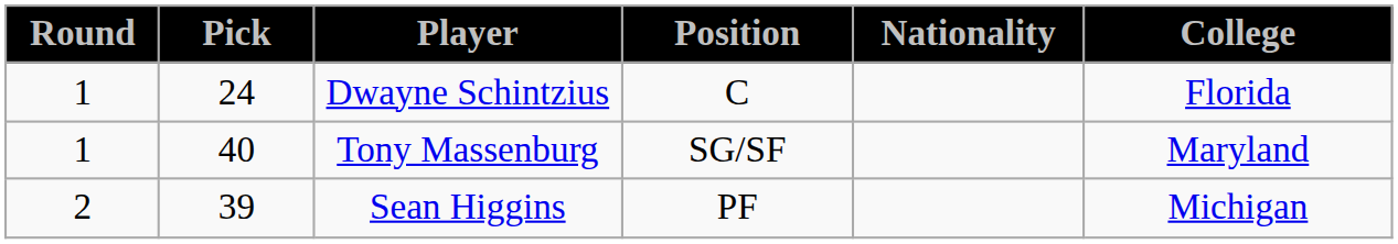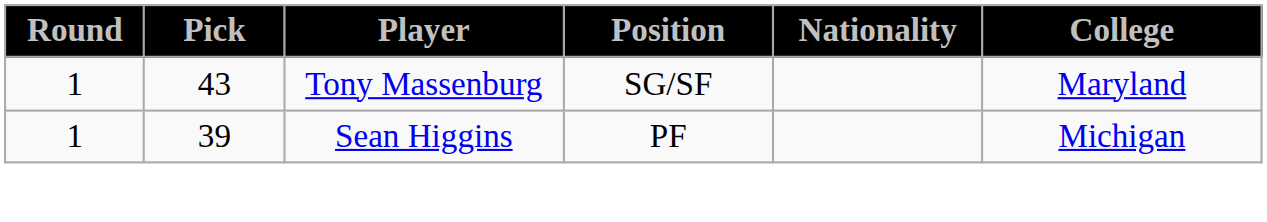 <table class="wikitable sortable sortable">
 <tr>
 <th style="background:black; color:silver" width="10%">Round</th>
 <th style="background:black; color:silver" width="10%">Pick</th>
 <th style="background:black; color:silver" width="20%">Player</th>
 <th style="background:black; color:silver" width="15%">Position</th>
 <th style="background:black; color:silver" width="15%">Nationality</th>
 <th style="background:black; color:silver" width="20%">College</th>
 </tr>
 <tr style="text-align: center">
 <td>1</td>
-<td>24</td>
-<td><a href='#'>Dwayne Schintzius</a></td>
-<td>C</td>
-<td></td>
-<td><a href='#'>Florida</a></td>
-</tr>
-<tr style="text-align: center">
-<td>1</td>
-<td>40</td>
+<td>43</td>
 <td><a href='#'>Tony Massenburg</a></td>
 <td>SG/SF</td>
 <td></td>
 <td><a href='#'>Maryland</a></td>
 </tr>
 <tr style="text-align: center">
-<td>2</td>
+<td>1</td>
 <td>39</td>
 <td><a href='#'>Sean Higgins</a></td>
 <td>PF</td>
 <td></td>
 <td><a href='#'>Michigan</a></td>
 </tr>
 </table>
